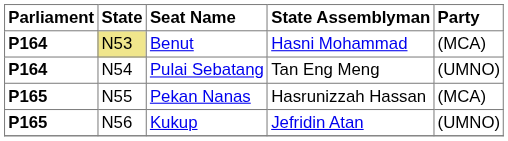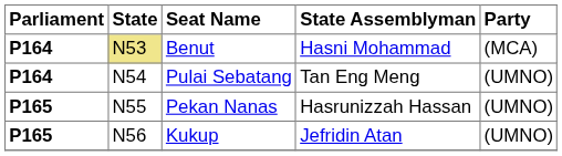 <table class="toccolours sortable" cellpadding="3" border="1" style="border-collapse:collapse; text-align: left;">
 <tr>
 <th align="center">Parliament</th>
 <th>State</th>
 <th>Seat Name</th>
 <th>State Assemblyman</th>
 <th>Party</th>
 </tr>
 <tr>
 <th align="left">P164</th>
 <td style="background: khaki;">N53</td>
 <td><a href='#'>Benut</a></td>
 <td><a href='#'>Hasni Mohammad</a></td>
 <td> (MCA)</td>
 </tr>
 <tr>
 <th align="left">P164</th>
 <td>N54</td>
 <td><a href='#'>Pulai Sebatang</a></td>
 <td>Tan Eng Meng</td>
 <td> (UMNO)</td>
 </tr>
 <tr>
 <th align="left">P165</th>
 <td>N55</td>
 <td><a href='#'>Pekan Nanas</a></td>
 <td>Hasrunizzah Hassan</td>
-<td> (MCA)</td>
+<td> (UMNO)</td>
 </tr>
 <tr>
 <th align="left">P165</th>
 <td>N56</td>
 <td><a href='#'>Kukup</a></td>
 <td><a href='#'>Jefridin Atan</a></td>
 <td> (UMNO)</td>
 </tr>
 <tr>
 </tr>
 </table>
